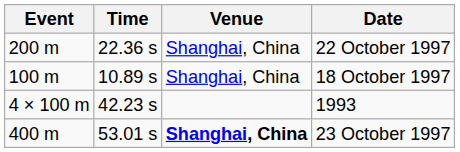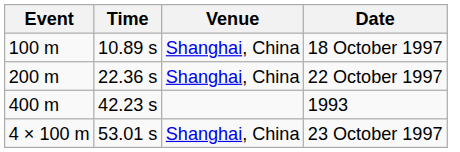 <table class="wikitable" style="border-collapse: collapse; font-size: 95%;">
 <tr>
 <th scope=col>Event</th>
 <th scope=col>Time</th>
 <th scope=col>Venue</th>
 <th scope=col>Date</th>
 </tr>
 <tr>
+<td>100 m</td>
+<td>10.89 s</td>
+<td><a href='#'>Shanghai</a>, China</td>
+<td>18 October 1997</td>
+</tr>
+<tr>
 <td>200 m</td>
 <td>22.36 s</td>
 <td><a href='#'>Shanghai</a>, China</td>
 <td>22 October 1997</td>
 </tr>
 <tr>
-<td>100 m</td>
-<td>10.89 s</td>
-<td><a href='#'>Shanghai</a>, China</td>
-<td>18 October 1997</td>
-</tr>
-<tr>
-<td>4 × 100 m</td>
+<td>400 m</td>
 <td>42.23 s</td>
 <td></td>
 <td>1993</td>
 </tr>
 <tr>
-<td>400 m</td>
+<td>4 × 100 m</td>
 <td>53.01 s</td>
-<td><strong><a href='#'>Shanghai</a>, China</strong></td>
+<td><a href='#'>Shanghai</a>, China</td>
 <td>23 October 1997</td>
 </tr>
 </table>
